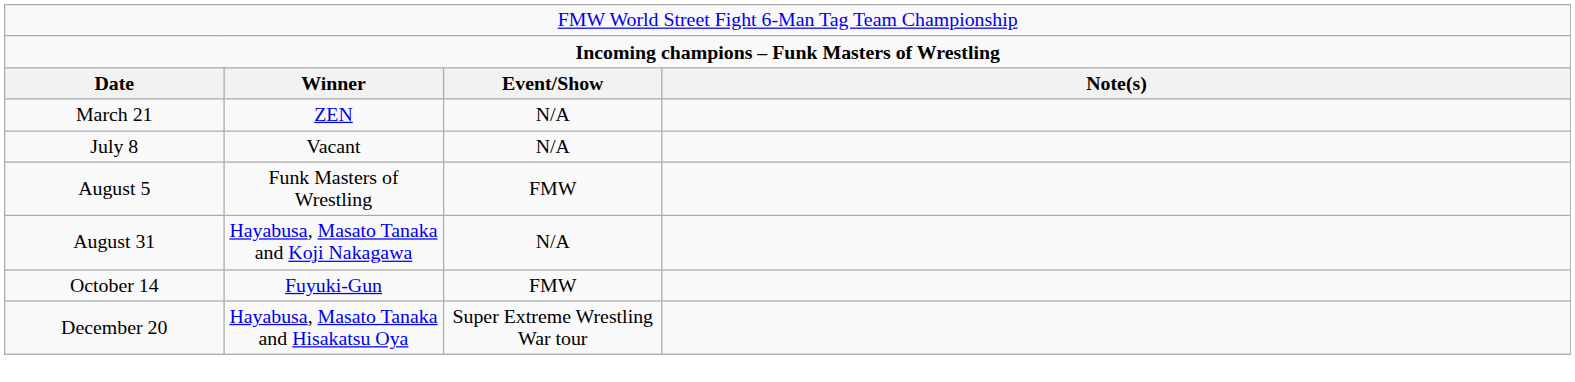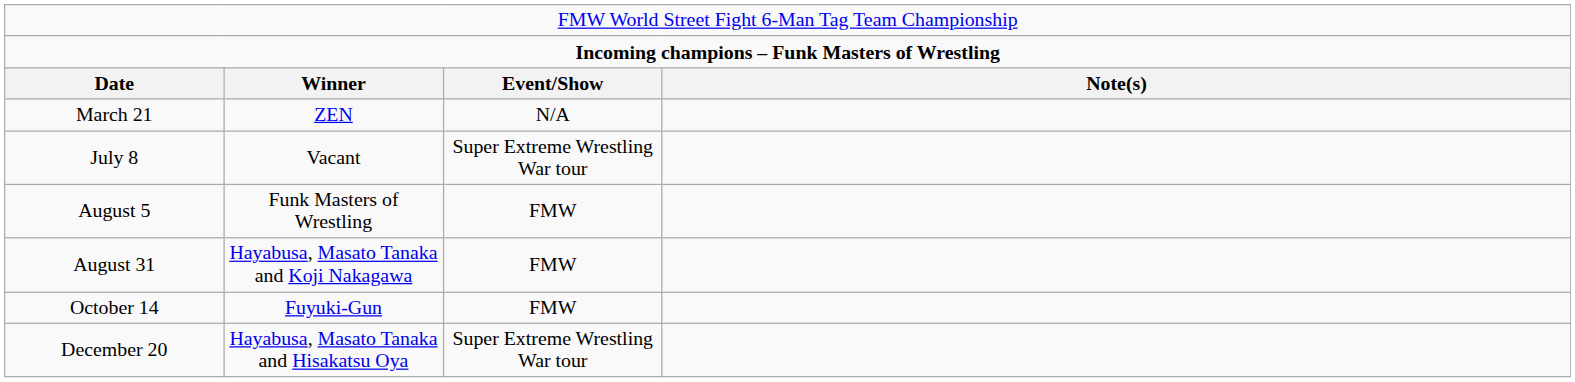 <table class="wikitable" style="text-align:center; width:100%;">
 <tr>
 <td colspan="5"><a href='#'>FMW World Street Fight 6-Man Tag Team Championship</a></td>
 </tr>
 <tr>
 <td colspan="5"><strong>Incoming champions – Funk Masters of Wrestling </strong></td>
 </tr>
 <tr>
 <th width="14%">Date</th>
 <th width="14%">Winner</th>
 <th width="14%">Event/Show</th>
 <th width="58%">Note(s)</th>
 </tr>
 <tr>
 <td>March 21</td>
 <td><a href='#'>ZEN</a><br></td>
 <td>N/A</td>
 <td align="left"></td>
 </tr>
 <tr>
 <td>July 8</td>
 <td>Vacant</td>
-<td>N/A</td>
+<td>Super Extreme Wrestling War tour</td>
 <td align="left"></td>
 </tr>
 <tr>
 <td>August 5</td>
 <td>Funk Masters of Wrestling<br></td>
 <td>FMW</td>
 <td align="left"></td>
 </tr>
 <tr>
 <td>August 31</td>
 <td><a href='#'>Hayabusa</a>, <a href='#'>Masato Tanaka</a> and <a href='#'>Koji Nakagawa</a></td>
-<td>N/A</td>
+<td>FMW</td>
 <td align="left"></td>
 </tr>
 <tr>
 <td>October 14</td>
 <td><a href='#'>Fuyuki-Gun</a><br></td>
 <td>FMW</td>
 <td align="left"></td>
 </tr>
 <tr>
 <td>December 20</td>
 <td><a href='#'>Hayabusa</a>, <a href='#'>Masato Tanaka</a> and <a href='#'>Hisakatsu Oya</a></td>
 <td>Super Extreme Wrestling War tour</td>
 <td align="left"></td>
 </tr>
 </table>
